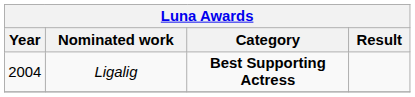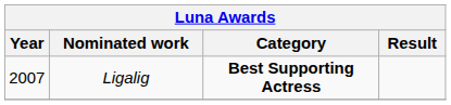 <table width="70%" class="wikitable sortable">
 <tr>
 <th colspan="4"><a href='#'>Luna Awards</a></th>
 </tr>
 <tr>
 <th width="10%">Year</th>
 <th width="35%">Nominated work</th>
 <th width="40%">Category</th>
 <th width="15%">Result</th>
 </tr>
 <tr>
-<td align="center">2004</td>
+<td align="center">2007</td>
 <td align="center"><em>Ligalig</em></td>
 <td align="center"><strong>Best Supporting Actress</strong></td>
 <td></td>
 </tr>
 <tr>
 </tr>
 </table>
